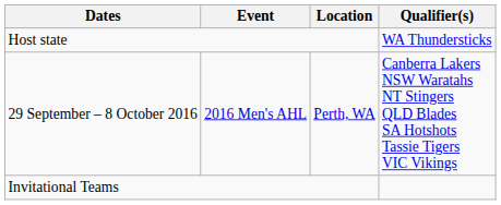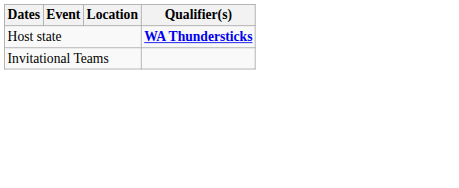 <table class=wikitable>
 <tr>
 <th>Dates</th>
 <th>Event</th>
 <th>Location</th>
 <th>Qualifier(s)</th>
 </tr>
 <tr>
 <td colspan=3>Host state</td>
-<td> <a href='#'>WA Thundersticks</a></td>
-</tr>
-<tr>
-<td>29 September – 8 October 2016</td>
-<td><a href='#'>2016 Men's AHL</a></td>
-<td> <a href='#'>Perth, WA</a></td>
-<td> <a href='#'>Canberra Lakers</a><br> <a href='#'>NSW Waratahs</a><br> <a href='#'>NT Stingers</a><br> <a href='#'>QLD Blades</a><br> <a href='#'>SA Hotshots</a><br> <a href='#'>Tassie Tigers</a><br> <a href='#'>VIC Vikings</a></td>
+<td><strong> <a href='#'>WA Thundersticks</a></strong></td>
 </tr>
 <tr>
 <td colspan=3>Invitational Teams</td>
 <td><br></td>
 </tr>
 </table>
